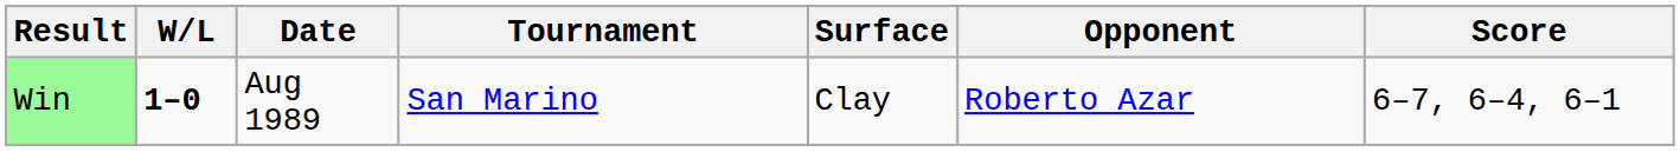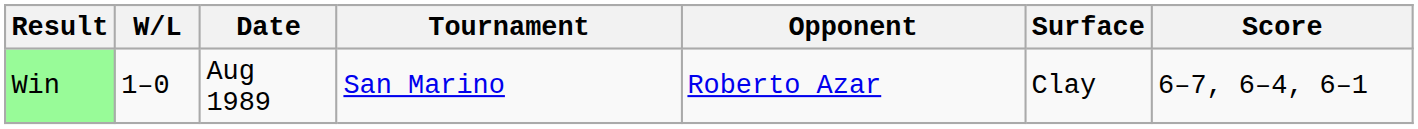 <table class="sortable wikitable">
 <tr>
 <th style="width:40px">Result</th>
 <th style="width:35px" class="unsortable">W/L</th>
 <th style="width:60px">Date</th>
 <th style="width:160px">Tournament</th>
+<th style="width:160px">Opponent</th>
 <th style="width:55px">Surface</th>
-<th style="width:160px">Opponent</th>
 <th style="width:120px" class="unsortable">Score</th>
 </tr>
 <tr>
 <td style="background:#98fb98;">Win</td>
-<td><strong>1–0</strong></td>
+<td>1–0</td>
 <td>Aug 1989</td>
 <td><a href='#'>San Marino</a></td>
+<td> <a href='#'>Roberto Azar</a></td>
 <td>Clay</td>
-<td> <a href='#'>Roberto Azar</a></td>
 <td>6–7, 6–4, 6–1</td>
 </tr>
 </table>
